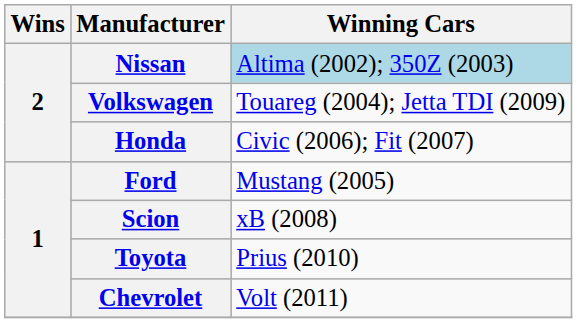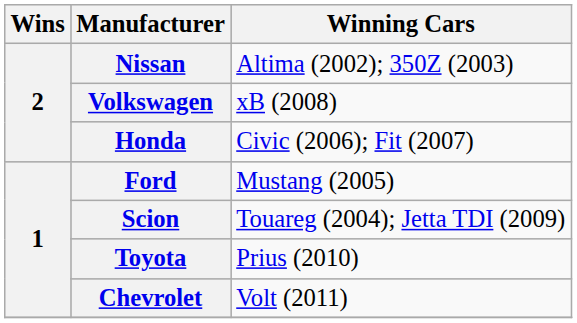 <table class="wikitable">
 <tr>
 <th>Wins</th>
 <th>Manufacturer</th>
 <th>Winning Cars</th>
 </tr>
 <tr>
 <th rowspan="3">2</th>
 <th> <a href='#'>Nissan</a></th>
-<td style="background: lightblue;"><a href='#'>Altima</a> (2002); <a href='#'>350Z</a> (2003)</td>
+<td><a href='#'>Altima</a> (2002); <a href='#'>350Z</a> (2003)</td>
 </tr>
 <tr>
 <th> <a href='#'>Volkswagen</a></th>
-<td><a href='#'>Touareg</a> (2004); <a href='#'>Jetta TDI</a> (2009)</td>
+<td><a href='#'>xB</a> (2008)</td>
 </tr>
 <tr>
 <th> <a href='#'>Honda</a></th>
 <td><a href='#'>Civic</a> (2006); <a href='#'>Fit</a> (2007)</td>
 </tr>
 <tr>
 <th rowspan="4">1</th>
 <th> <a href='#'>Ford</a></th>
 <td><a href='#'>Mustang</a> (2005)</td>
 </tr>
 <tr>
 <th> <a href='#'>Scion</a></th>
-<td><a href='#'>xB</a> (2008)</td>
+<td><a href='#'>Touareg</a> (2004); <a href='#'>Jetta TDI</a> (2009)</td>
 </tr>
 <tr>
 <th> <a href='#'>Toyota</a></th>
 <td><a href='#'>Prius</a> (2010)</td>
 </tr>
 <tr>
 <th> <a href='#'>Chevrolet</a></th>
 <td><a href='#'>Volt</a> (2011)</td>
 </tr>
 <tr>
 </tr>
 </table>
